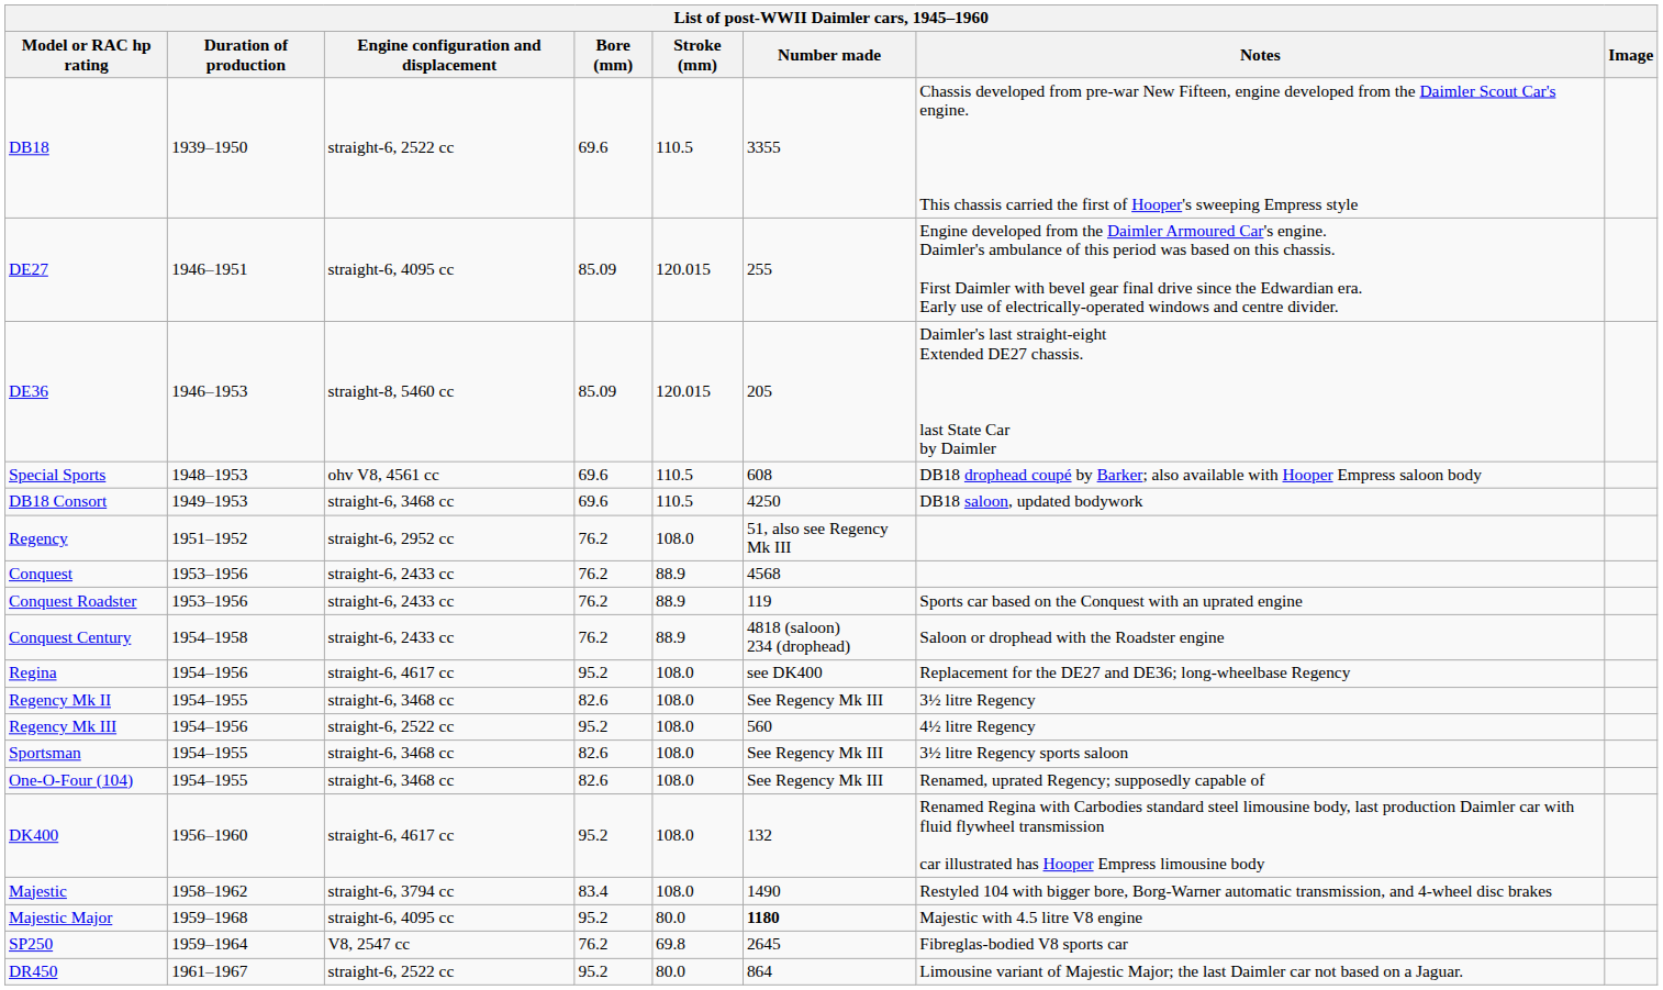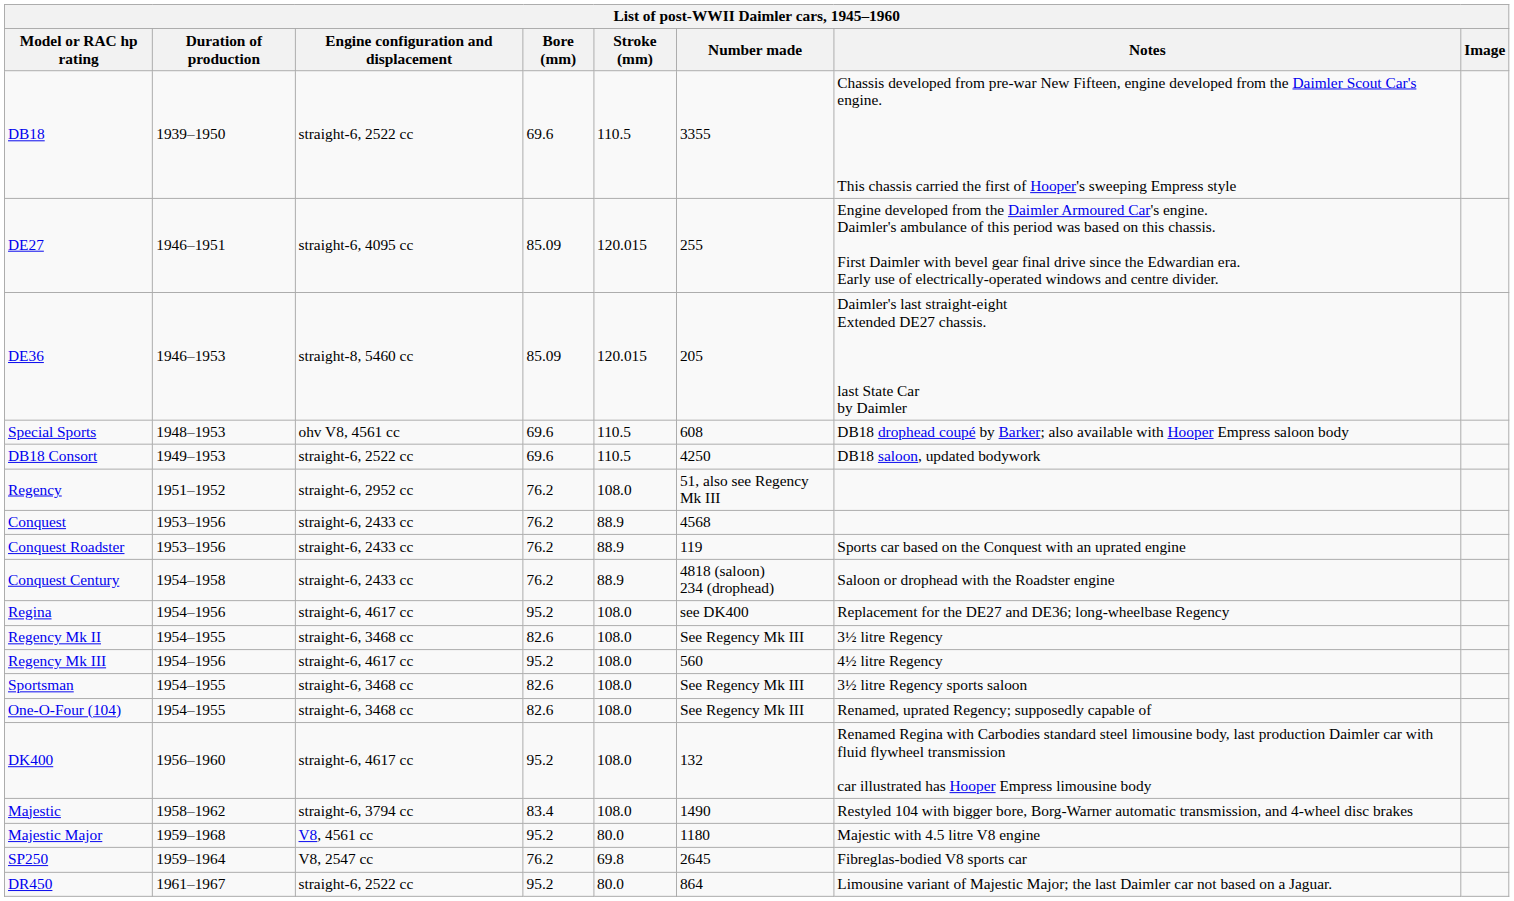 <table class="wikitable">
 <tr>
 <th colspan=10>List of post-WWII Daimler cars, 1945–1960</th>
 </tr>
 <tr>
 <th>Model or RAC hp rating</th>
 <th>Duration of production</th>
 <th>Engine configuration and displacement</th>
 <th>Bore (mm)</th>
 <th>Stroke (mm)</th>
 <th>Number made</th>
 <th>Notes</th>
 <th>Image</th>
 </tr>
 <tr>
 <td><a href='#'>DB18</a></td>
 <td>1939–1950</td>
 <td>straight-6, 2522 cc</td>
 <td>69.6</td>
 <td>110.5</td>
 <td>3355</td>
 <td>Chassis developed from pre-war New Fifteen, engine developed from the <a href='#'>Daimler Scout Car's</a> engine.<br><br><br><br><br>This chassis carried the first of <a href='#'>Hooper</a>'s sweeping Empress style</td>
 <td><br></td>
 </tr>
 <tr>
 <td><a href='#'>DE27</a></td>
 <td>1946–1951</td>
 <td>straight-6, 4095 cc</td>
 <td>85.09</td>
 <td>120.015</td>
 <td>255</td>
 <td>Engine developed from the <a href='#'>Daimler Armoured Car</a>'s engine.<br>Daimler's ambulance of this period was based on this chassis.<br><br>First Daimler with bevel gear final drive since the Edwardian era.<br>Early use of electrically-operated windows and centre divider.</td>
 <td><br></td>
 </tr>
 <tr>
 <td><a href='#'>DE36</a></td>
 <td>1946–1953</td>
 <td>straight-8, 5460 cc</td>
 <td>85.09</td>
 <td>120.015</td>
 <td>205</td>
 <td>Daimler's last straight-eight<br>Extended DE27 chassis.<br><br><br><br>last State Car<br>by Daimler</td>
 <td>  </td>
 </tr>
 <tr>
 <td><a href='#'>Special Sports</a></td>
 <td>1948–1953</td>
 <td>ohv V8, 4561 cc</td>
 <td>69.6</td>
 <td>110.5</td>
 <td>608</td>
 <td>DB18 <a href='#'>drophead coupé</a> by <a href='#'>Barker</a>; also available with <a href='#'>Hooper</a> Empress saloon body</td>
 <td></td>
 </tr>
 <tr>
 <td><a href='#'>DB18 Consort</a></td>
 <td>1949–1953</td>
-<td>straight-6, 3468 cc</td>
+<td>straight-6, 2522 cc</td>
 <td>69.6</td>
 <td>110.5</td>
 <td>4250</td>
 <td>DB18 <a href='#'>saloon</a>, updated bodywork</td>
 <td></td>
 </tr>
 <tr>
 <td><a href='#'>Regency</a></td>
 <td>1951–1952</td>
 <td>straight-6, 2952 cc</td>
 <td>76.2</td>
 <td>108.0</td>
 <td>51, also see Regency Mk III</td>
 <td></td>
 <td></td>
 </tr>
 <tr>
 <td><a href='#'>Conquest</a></td>
 <td>1953–1956</td>
 <td>straight-6, 2433 cc</td>
 <td>76.2</td>
 <td>88.9</td>
 <td>4568</td>
 <td></td>
 <td></td>
 </tr>
 <tr>
 <td><a href='#'>Conquest Roadster</a></td>
 <td>1953–1956</td>
 <td>straight-6, 2433 cc</td>
 <td>76.2</td>
 <td>88.9</td>
 <td>119</td>
 <td>Sports car based on the Conquest with an uprated engine</td>
 <td></td>
 </tr>
 <tr>
 <td><a href='#'>Conquest Century</a></td>
 <td>1954–1958</td>
 <td>straight-6, 2433 cc</td>
 <td>76.2</td>
 <td>88.9</td>
 <td>4818 (saloon)<br>234 (drophead)</td>
 <td>Saloon or drophead with the Roadster engine</td>
 <td></td>
 </tr>
 <tr>
 <td><a href='#'>Regina</a></td>
 <td>1954–1956</td>
 <td>straight-6, 4617 cc</td>
 <td>95.2</td>
 <td>108.0</td>
 <td>see DK400</td>
 <td>Replacement for the DE27 and DE36; long-wheelbase Regency</td>
 <td></td>
 </tr>
 <tr>
 <td><a href='#'>Regency Mk II</a></td>
 <td>1954–1955</td>
 <td>straight-6, 3468 cc</td>
 <td>82.6</td>
 <td>108.0</td>
 <td>See Regency Mk III</td>
 <td>3½ litre Regency</td>
 <td></td>
 </tr>
 <tr>
 <td><a href='#'>Regency Mk III</a></td>
 <td>1954–1956</td>
-<td>straight-6, 2522 cc</td>
+<td>straight-6, 4617 cc</td>
 <td>95.2</td>
 <td>108.0</td>
 <td>560</td>
 <td>4½ litre Regency</td>
 <td></td>
 </tr>
 <tr>
 <td><a href='#'>Sportsman</a></td>
 <td>1954–1955</td>
 <td>straight-6, 3468 cc</td>
 <td>82.6</td>
 <td>108.0</td>
 <td>See Regency Mk III</td>
 <td>3½ litre Regency sports saloon</td>
 <td></td>
 </tr>
 <tr>
 <td><a href='#'>One-O-Four (104)</a></td>
 <td>1954–1955</td>
 <td>straight-6, 3468 cc</td>
 <td>82.6</td>
 <td>108.0</td>
 <td>See Regency Mk III</td>
 <td>Renamed, uprated Regency; supposedly capable of </td>
 <td></td>
 </tr>
 <tr>
 <td><a href='#'>DK400</a></td>
 <td>1956–1960</td>
 <td>straight-6, 4617 cc</td>
 <td>95.2</td>
 <td>108.0</td>
 <td>132</td>
 <td>Renamed Regina with Carbodies standard steel limousine body, last production Daimler car with fluid flywheel transmission<br><br>car illustrated has <a href='#'>Hooper</a> Empress limousine body</td>
 <td></td>
 </tr>
 <tr>
 <td><a href='#'>Majestic</a></td>
 <td>1958–1962</td>
 <td>straight-6, 3794 cc</td>
 <td>83.4</td>
 <td>108.0</td>
 <td>1490</td>
 <td>Restyled 104 with bigger bore, Borg-Warner automatic transmission, and 4-wheel disc brakes</td>
 <td></td>
 </tr>
 <tr>
 <td><a href='#'>Majestic Major</a></td>
 <td>1959–1968</td>
-<td>straight-6, 4095 cc</td>
+<td><a href='#'>V8</a>, 4561 cc</td>
 <td>95.2</td>
 <td>80.0</td>
-<td><strong>1180</strong></td>
+<td>1180</td>
 <td>Majestic with 4.5 litre V8 engine</td>
 <td></td>
 </tr>
 <tr>
 <td><a href='#'>SP250</a></td>
 <td>1959–1964</td>
 <td>V8, 2547 cc</td>
 <td>76.2</td>
 <td>69.8</td>
 <td>2645</td>
 <td>Fibreglas-bodied V8 sports car</td>
 <td></td>
 </tr>
 <tr>
 <td><a href='#'>DR450</a></td>
 <td>1961–1967</td>
 <td>straight-6, 2522 cc</td>
 <td>95.2</td>
 <td>80.0</td>
 <td>864</td>
 <td>Limousine variant of Majestic Major; the last Daimler car not based on a Jaguar.</td>
 <td></td>
 </tr>
 </table>
